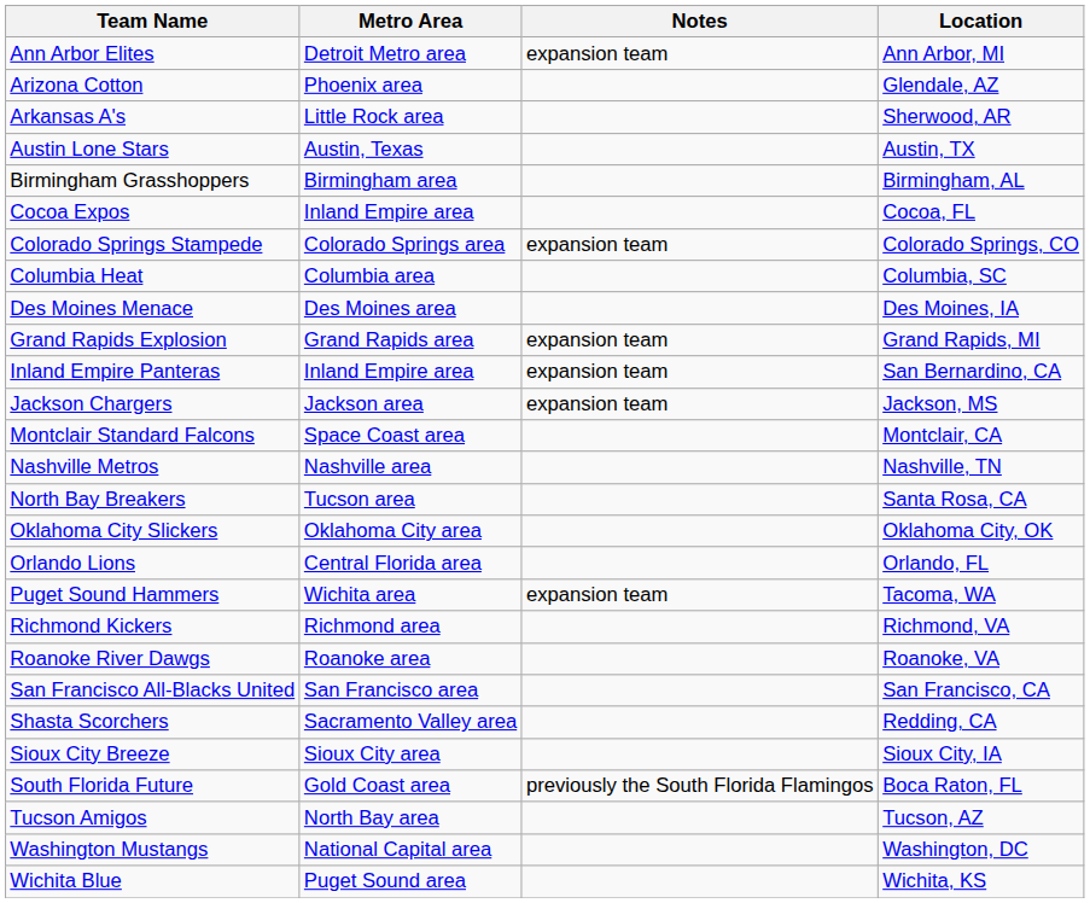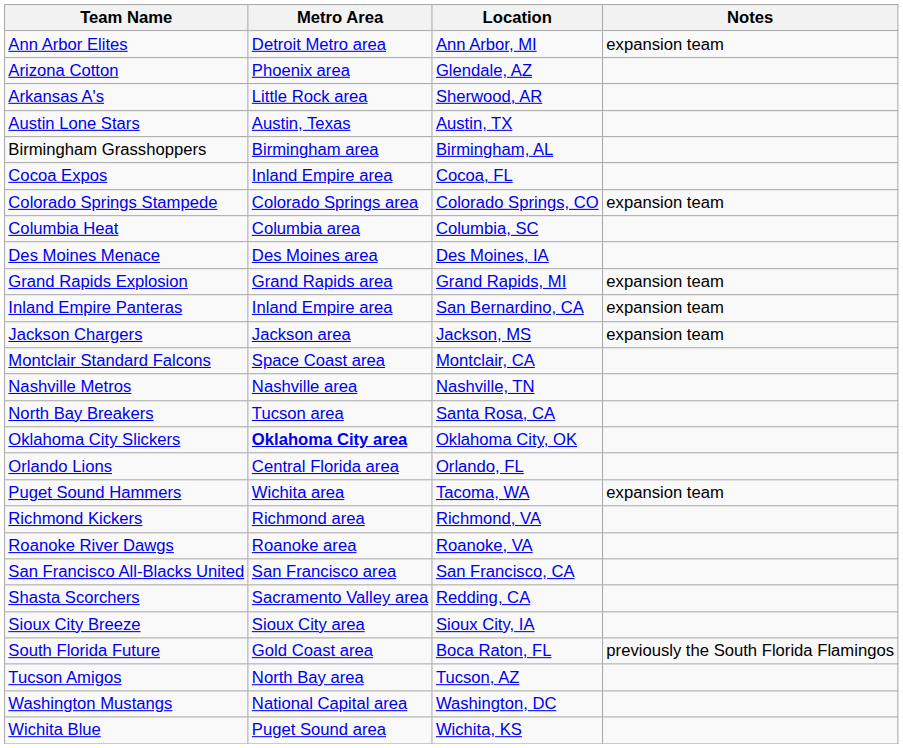 <table class="wikitable">
 <tr>
 <th>Team Name</th>
 <th>Metro Area</th>
+<th>Location</th>
 <th>Notes</th>
-<th>Location</th>
 </tr>
 <tr>
 <td> <a href='#'>Ann Arbor Elites</a></td>
 <td><a href='#'>Detroit Metro area</a></td>
+<td><a href='#'>Ann Arbor, MI</a></td>
 <td>expansion team</td>
-<td><a href='#'>Ann Arbor, MI</a></td>
 </tr>
 <tr>
 <td> <a href='#'>Arizona Cotton</a></td>
 <td><a href='#'>Phoenix area</a></td>
+<td><a href='#'>Glendale, AZ</a></td>
 <td></td>
-<td><a href='#'>Glendale, AZ</a></td>
 </tr>
 <tr>
 <td> <a href='#'>Arkansas A's</a></td>
 <td><a href='#'>Little Rock area</a></td>
+<td><a href='#'>Sherwood, AR</a></td>
 <td></td>
-<td><a href='#'>Sherwood, AR</a></td>
 </tr>
 <tr>
 <td> <a href='#'>Austin Lone Stars</a></td>
 <td><a href='#'>Austin, Texas</a></td>
+<td><a href='#'>Austin, TX</a></td>
 <td></td>
-<td><a href='#'>Austin, TX</a></td>
 </tr>
 <tr>
 <td> Birmingham Grasshoppers</td>
 <td><a href='#'>Birmingham area</a></td>
+<td><a href='#'>Birmingham, AL</a></td>
 <td></td>
-<td><a href='#'>Birmingham, AL</a></td>
 </tr>
 <tr>
 <td> <a href='#'>Cocoa Expos</a></td>
 <td><a href='#'>Inland Empire area</a></td>
+<td><a href='#'>Cocoa, FL</a></td>
 <td></td>
-<td><a href='#'>Cocoa, FL</a></td>
 </tr>
 <tr>
 <td> <a href='#'>Colorado Springs Stampede</a></td>
 <td><a href='#'>Colorado Springs area</a></td>
+<td><a href='#'>Colorado Springs, CO</a></td>
 <td>expansion team</td>
-<td><a href='#'>Colorado Springs, CO</a></td>
 </tr>
 <tr>
 <td> <a href='#'>Columbia Heat</a></td>
 <td><a href='#'>Columbia area</a></td>
+<td><a href='#'>Columbia, SC</a></td>
 <td></td>
-<td><a href='#'>Columbia, SC</a></td>
 </tr>
 <tr>
 <td> <a href='#'>Des Moines Menace</a></td>
 <td><a href='#'>Des Moines area</a></td>
+<td><a href='#'>Des Moines, IA</a></td>
 <td></td>
-<td><a href='#'>Des Moines, IA</a></td>
 </tr>
 <tr>
 <td> <a href='#'>Grand Rapids Explosion</a></td>
 <td><a href='#'>Grand Rapids area</a></td>
+<td><a href='#'>Grand Rapids, MI</a></td>
 <td>expansion team</td>
-<td><a href='#'>Grand Rapids, MI</a></td>
 </tr>
 <tr>
 <td> <a href='#'>Inland Empire Panteras</a></td>
 <td><a href='#'>Inland Empire area</a></td>
+<td><a href='#'>San Bernardino, CA</a></td>
 <td>expansion team</td>
-<td><a href='#'>San Bernardino, CA</a></td>
 </tr>
 <tr>
 <td> <a href='#'>Jackson Chargers</a></td>
 <td><a href='#'>Jackson area</a></td>
+<td><a href='#'>Jackson, MS</a></td>
 <td>expansion team</td>
-<td><a href='#'>Jackson, MS</a></td>
 </tr>
 <tr>
 <td> <a href='#'>Montclair Standard Falcons</a></td>
 <td><a href='#'>Space Coast area</a></td>
+<td><a href='#'>Montclair, CA</a></td>
 <td></td>
-<td><a href='#'>Montclair, CA</a></td>
 </tr>
 <tr>
 <td> <a href='#'>Nashville Metros</a></td>
 <td><a href='#'>Nashville area</a></td>
+<td><a href='#'>Nashville, TN</a></td>
 <td></td>
-<td><a href='#'>Nashville, TN</a></td>
 </tr>
 <tr>
 <td> <a href='#'>North Bay Breakers</a></td>
 <td><a href='#'>Tucson area</a></td>
+<td><a href='#'>Santa Rosa, CA</a></td>
 <td></td>
-<td><a href='#'>Santa Rosa, CA</a></td>
 </tr>
 <tr>
 <td> <a href='#'>Oklahoma City Slickers</a></td>
-<td><a href='#'>Oklahoma City area</a></td>
+<td><strong><a href='#'>Oklahoma City area</a></strong></td>
+<td><a href='#'>Oklahoma City, OK</a></td>
 <td></td>
-<td><a href='#'>Oklahoma City, OK</a></td>
 </tr>
 <tr>
 <td> <a href='#'>Orlando Lions</a></td>
 <td><a href='#'>Central Florida area</a></td>
+<td><a href='#'>Orlando, FL</a></td>
 <td></td>
-<td><a href='#'>Orlando, FL</a></td>
 </tr>
 <tr>
 <td> <a href='#'>Puget Sound Hammers</a></td>
 <td><a href='#'>Wichita area</a></td>
+<td><a href='#'>Tacoma, WA</a></td>
 <td>expansion team</td>
-<td><a href='#'>Tacoma, WA</a></td>
 </tr>
 <tr>
 <td> <a href='#'>Richmond Kickers</a></td>
 <td><a href='#'>Richmond area</a></td>
+<td><a href='#'>Richmond, VA</a></td>
 <td></td>
-<td><a href='#'>Richmond, VA</a></td>
 </tr>
 <tr>
 <td> <a href='#'>Roanoke River Dawgs</a></td>
 <td><a href='#'>Roanoke area</a></td>
+<td><a href='#'>Roanoke, VA</a></td>
 <td></td>
-<td><a href='#'>Roanoke, VA</a></td>
 </tr>
 <tr>
 <td> <a href='#'>San Francisco All-Blacks United</a></td>
 <td><a href='#'>San Francisco area</a></td>
+<td><a href='#'>San Francisco, CA</a></td>
 <td></td>
-<td><a href='#'>San Francisco, CA</a></td>
 </tr>
 <tr>
 <td> <a href='#'>Shasta Scorchers</a></td>
 <td><a href='#'>Sacramento Valley area</a></td>
+<td><a href='#'>Redding, CA</a></td>
 <td></td>
-<td><a href='#'>Redding, CA</a></td>
 </tr>
 <tr>
 <td> <a href='#'>Sioux City Breeze</a></td>
 <td><a href='#'>Sioux City area</a></td>
+<td><a href='#'>Sioux City, IA</a></td>
 <td></td>
-<td><a href='#'>Sioux City, IA</a></td>
 </tr>
 <tr>
 <td> <a href='#'>South Florida Future</a></td>
 <td><a href='#'>Gold Coast area</a></td>
+<td><a href='#'>Boca Raton, FL</a></td>
 <td>previously the South Florida Flamingos</td>
-<td><a href='#'>Boca Raton, FL</a></td>
 </tr>
 <tr>
 <td> <a href='#'>Tucson Amigos</a></td>
 <td><a href='#'>North Bay area</a></td>
+<td><a href='#'>Tucson, AZ</a></td>
 <td></td>
-<td><a href='#'>Tucson, AZ</a></td>
 </tr>
 <tr>
 <td> <a href='#'>Washington Mustangs</a></td>
 <td><a href='#'>National Capital area</a></td>
+<td><a href='#'>Washington, DC</a></td>
 <td></td>
-<td><a href='#'>Washington, DC</a></td>
 </tr>
 <tr>
 <td> <a href='#'>Wichita Blue</a></td>
 <td><a href='#'>Puget Sound area</a></td>
+<td><a href='#'>Wichita, KS</a></td>
 <td></td>
-<td><a href='#'>Wichita, KS</a></td>
 </tr>
 </table>
